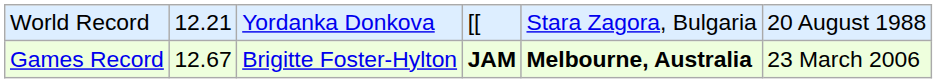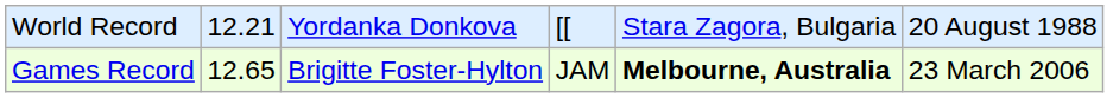 <table class="wikitable">
 <tr bgcolor = "ddeeff">
 <td>World Record</td>
 <td>12.21</td>
 <td><a href='#'>Yordanka Donkova</a></td>
 <td>[[</td>
 <td><a href='#'>Stara Zagora</a>, Bulgaria</td>
 <td>20 August 1988</td>
 </tr>
 <tr bgcolor = "eeffdd">
 <td><a href='#'>Games Record</a></td>
-<td>12.67</td>
+<td>12.65</td>
 <td><a href='#'>Brigitte Foster-Hylton</a></td>
-<td><strong>JAM</strong></td>
+<td>JAM</td>
 <td><strong>Melbourne, Australia</strong></td>
 <td>23 March 2006</td>
 </tr>
 </table>
